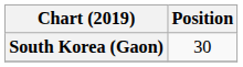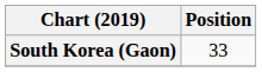 <table class="wikitable plainrowheaders" style="text-align:center">
 <tr>
 <th scope="col">Chart (2019)</th>
 <th scope="col">Position</th>
 </tr>
 <tr>
 <th scope="row">South Korea (Gaon)</th>
-<td>30</td>
+<td>33</td>
 </tr>
 <tr>
 </tr>
 </table>
